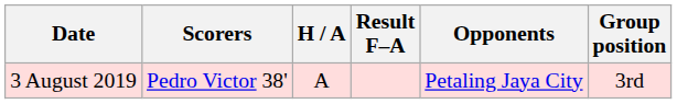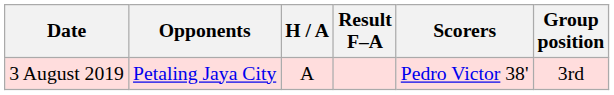 <table class="wikitable" style="text-align:center">
 <tr>
 <th>Date</th>
-<th>Scorers</th>
+<th>Opponents</th>
 <th>H / A</th>
 <th>Result<br>F–A</th>
-<th>Opponents</th>
+<th>Scorers</th>
 <th>Group<br>position</th>
 </tr>
 <tr bgcolor=#ffdddd>
 <td>3 August 2019</td>
-<td><a href='#'>Pedro Victor</a> 38'</td>
+<td><a href='#'>Petaling Jaya City</a></td>
 <td>A</td>
 <td></td>
-<td><a href='#'>Petaling Jaya City</a></td>
+<td><a href='#'>Pedro Victor</a> 38'</td>
 <td>3rd</td>
 </tr>
 </table>
